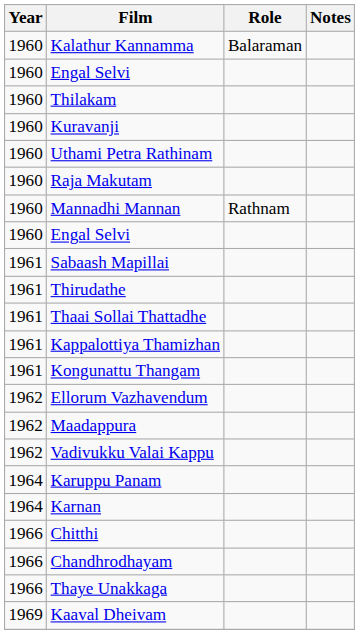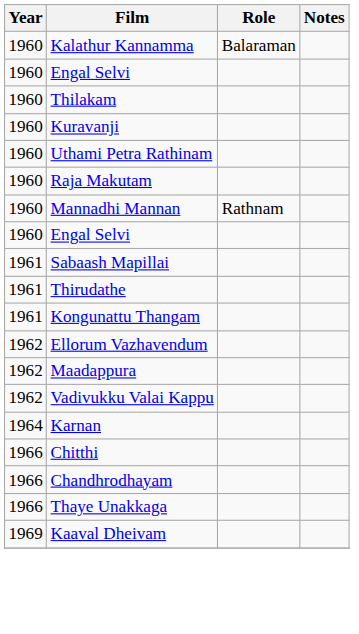 <table class="wikitable sortable">
 <tr>
 <th>Year</th>
 <th>Film</th>
 <th>Role</th>
 <th>Notes</th>
 </tr>
 <tr>
 <td>1960</td>
 <td><a href='#'>Kalathur Kannamma</a></td>
 <td>Balaraman</td>
 <td></td>
 </tr>
 <tr>
 <td>1960</td>
 <td><a href='#'>Engal Selvi</a></td>
 <td></td>
 <td></td>
 </tr>
 <tr>
 <td>1960</td>
 <td><a href='#'>Thilakam</a></td>
 <td></td>
 <td></td>
 </tr>
 <tr>
 <td>1960</td>
 <td><a href='#'>Kuravanji</a></td>
 <td></td>
 <td></td>
 </tr>
 <tr>
 <td>1960</td>
 <td><a href='#'>Uthami Petra Rathinam</a></td>
 <td></td>
 <td></td>
 </tr>
 <tr>
 <td>1960</td>
 <td><a href='#'>Raja Makutam</a></td>
 <td></td>
 <td></td>
 </tr>
 <tr>
 <td>1960</td>
 <td><a href='#'>Mannadhi Mannan</a></td>
 <td>Rathnam</td>
 <td></td>
 </tr>
 <tr>
 <td>1960</td>
 <td><a href='#'>Engal Selvi</a></td>
 <td></td>
 <td></td>
 </tr>
 <tr>
 <td>1961</td>
 <td><a href='#'>Sabaash Mapillai</a></td>
 <td></td>
 <td></td>
 </tr>
 <tr>
 <td>1961</td>
 <td><a href='#'>Thirudathe</a></td>
 <td></td>
 <td></td>
 </tr>
 <tr>
 <td>1961</td>
-<td><a href='#'>Thaai Sollai Thattadhe</a></td>
-<td></td>
-<td></td>
-</tr>
-<tr>
-<td>1961</td>
-<td><a href='#'>Kappalottiya Thamizhan</a></td>
-<td></td>
-<td></td>
-</tr>
-<tr>
-<td>1961</td>
 <td><a href='#'>Kongunattu Thangam</a></td>
 <td></td>
 <td></td>
 </tr>
 <tr>
 <td>1962</td>
 <td><a href='#'>Ellorum Vazhavendum</a></td>
 <td></td>
 <td></td>
 </tr>
 <tr>
 <td>1962</td>
 <td><a href='#'>Maadappura</a></td>
 <td></td>
 <td></td>
 </tr>
 <tr>
 <td>1962</td>
 <td><a href='#'>Vadivukku Valai Kappu</a></td>
-<td></td>
-<td></td>
-</tr>
-<tr>
-<td>1964</td>
-<td><a href='#'>Karuppu Panam</a></td>
 <td></td>
 <td></td>
 </tr>
 <tr>
 <td>1964</td>
 <td><a href='#'>Karnan</a></td>
 <td></td>
 <td></td>
 </tr>
 <tr>
 <td>1966</td>
 <td><a href='#'>Chitthi</a></td>
 <td></td>
 <td></td>
 </tr>
 <tr>
 <td>1966</td>
 <td><a href='#'>Chandhrodhayam</a></td>
 <td></td>
 <td></td>
 </tr>
 <tr>
 <td>1966</td>
 <td><a href='#'>Thaye Unakkaga</a></td>
 <td></td>
 <td></td>
 </tr>
 <tr>
 <td>1969</td>
 <td><a href='#'>Kaaval Dheivam</a></td>
 <td></td>
 <td></td>
 </tr>
 <tr>
 </tr>
 </table>
